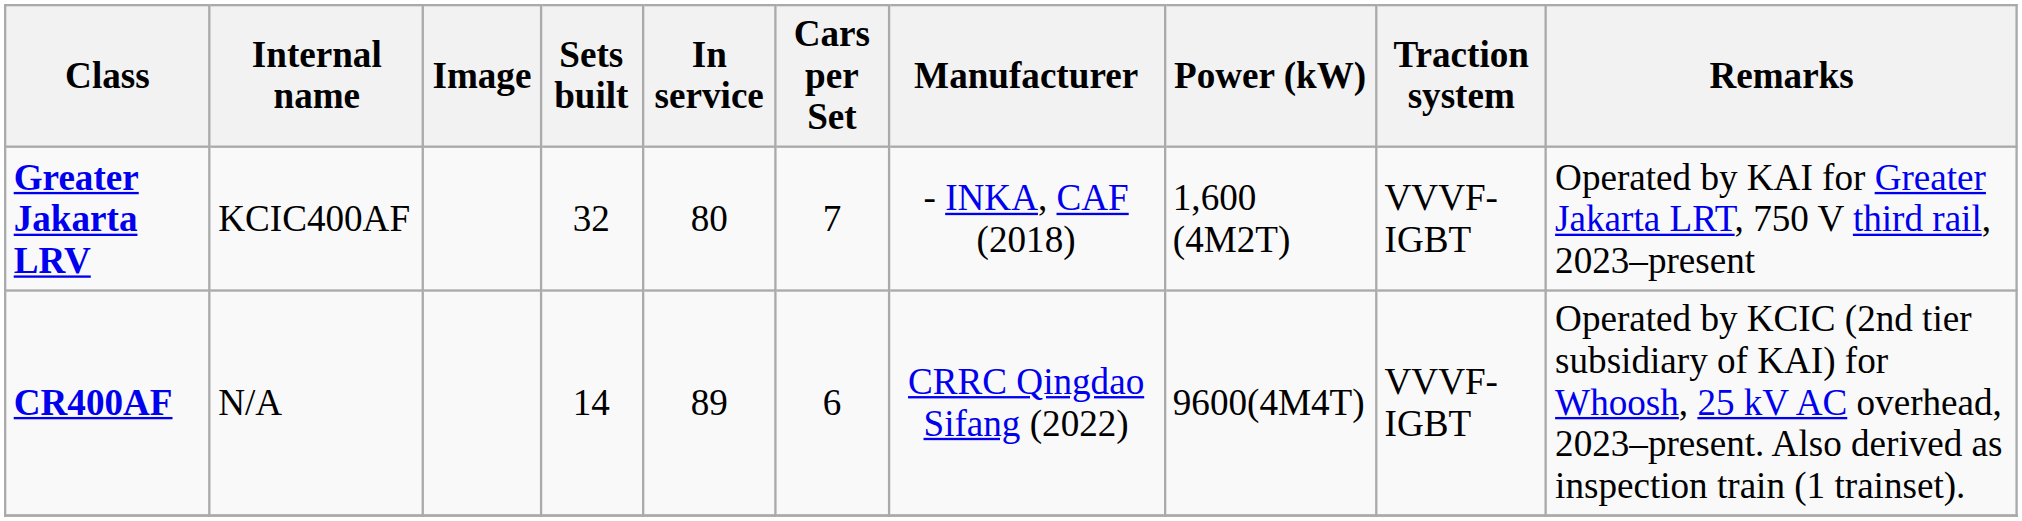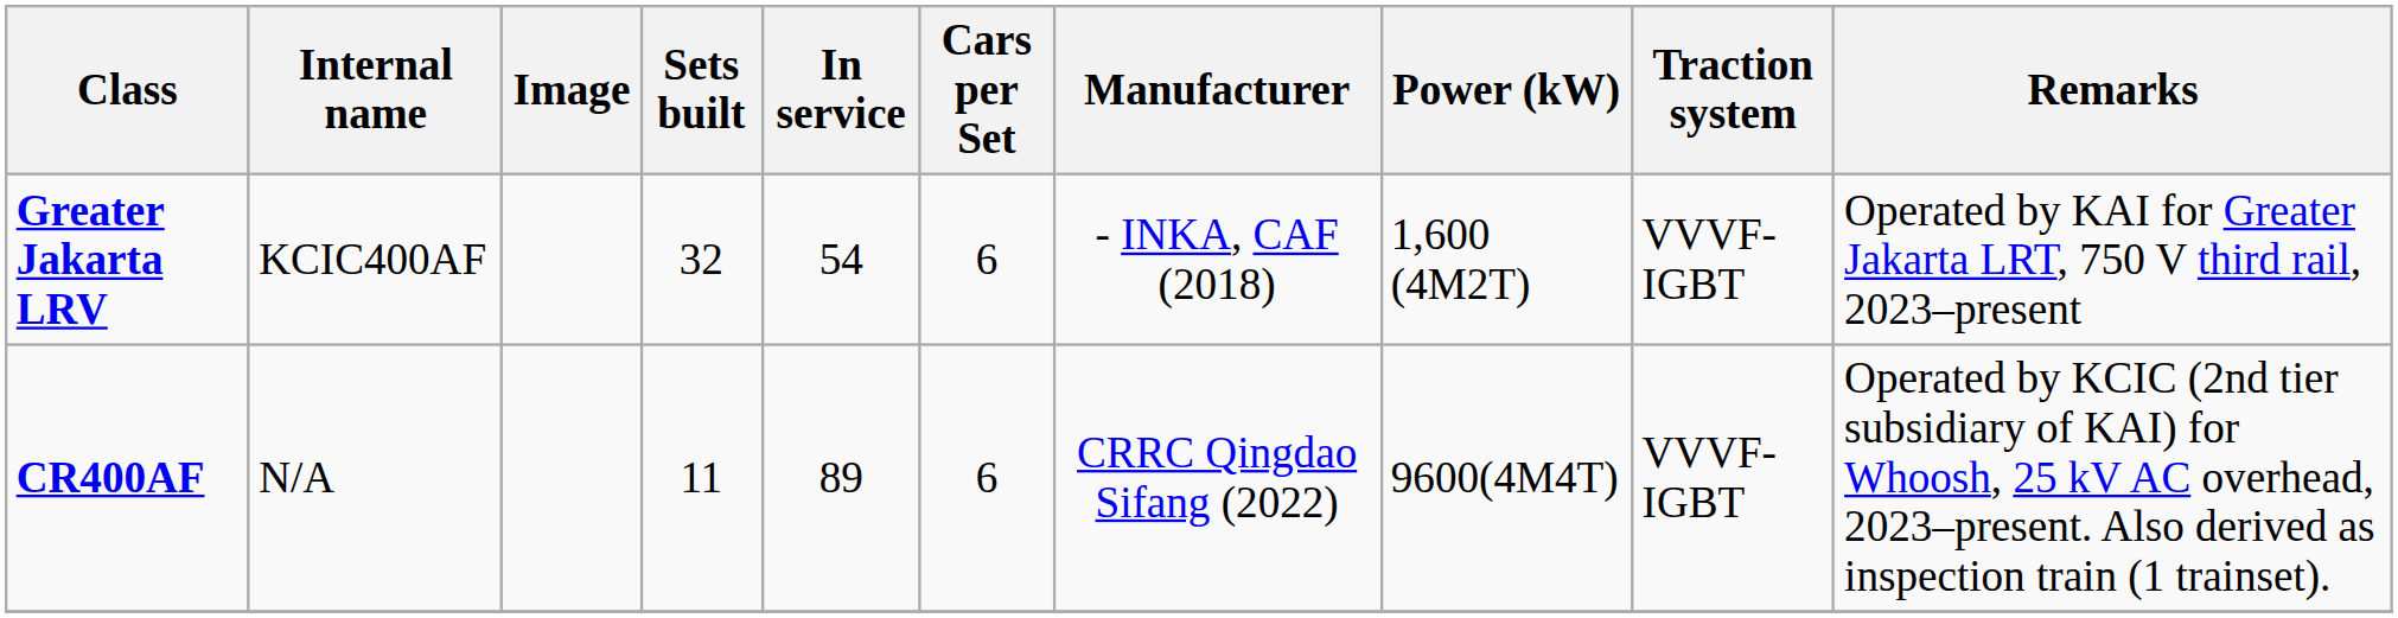 <table class="wikitable">
 <tr>
 <th>Class</th>
 <th>Internal name</th>
 <th>Image</th>
 <th>Sets built</th>
 <th>In service</th>
 <th>Cars per Set</th>
 <th>Manufacturer</th>
 <th>Power (kW)</th>
 <th>Traction system</th>
 <th>Remarks</th>
 </tr>
 <tr>
 <td><strong><a href='#'>Greater Jakarta LRV</a></strong></td>
 <td>KCIC400AF</td>
 <td></td>
 <td align=center>32</td>
-<td align=center>80</td>
-<td align=center>7</td>
+<td align=center>54</td>
+<td align=center>6</td>
 <td align=center>- <a href='#'>INKA</a>, <a href='#'>CAF</a> (2018)</td>
 <td>1,600 (4M2T)</td>
 <td>VVVF-IGBT</td>
 <td>Operated by KAI for <a href='#'>Greater Jakarta LRT</a>, 750 V <a href='#'>third rail</a>, 2023–present</td>
 </tr>
 <tr>
 <td><strong><a href='#'>CR400AF</a></strong></td>
 <td>N/A</td>
 <td></td>
-<td align=center>14</td>
+<td align=center>11</td>
 <td align=center>89</td>
 <td align=center>6</td>
 <td align=center> <a href='#'>CRRC Qingdao Sifang</a> (2022)</td>
 <td>9600(4M4T)</td>
 <td>VVVF-IGBT</td>
 <td>Operated by KCIC (2nd tier subsidiary of KAI) for <a href='#'>Whoosh</a>, <a href='#'>25 kV AC</a> overhead, 2023–present. Also derived as inspection train (1 trainset).</td>
 </tr>
 <tr>
 </tr>
 </table>
